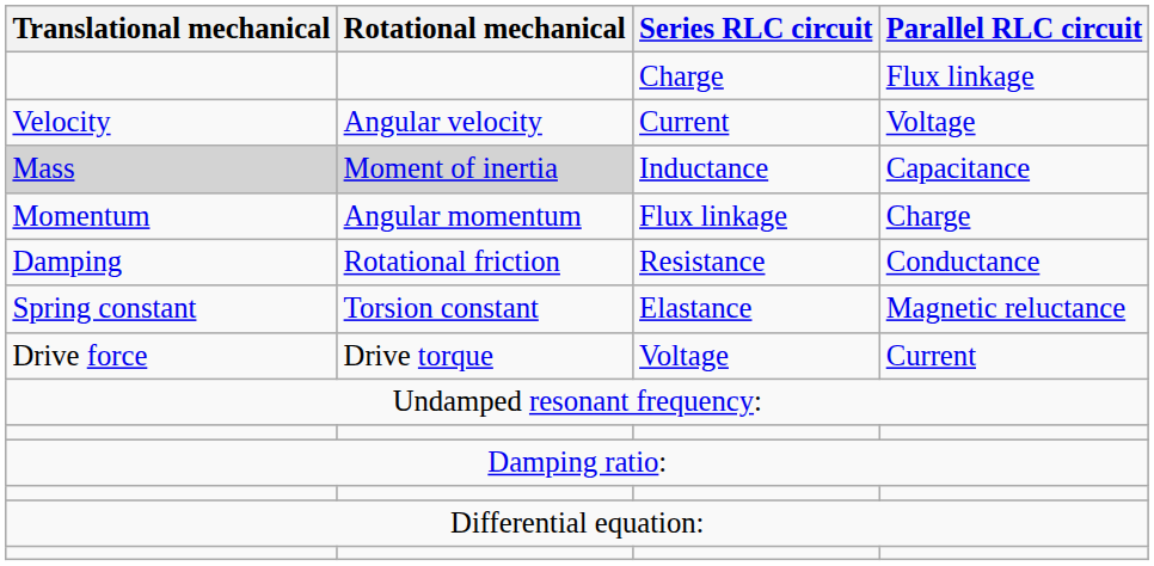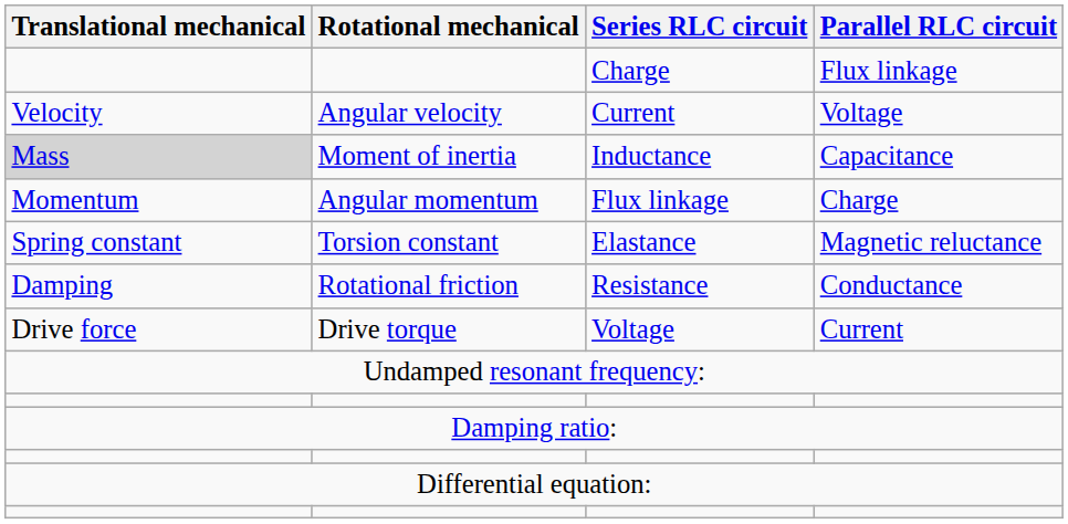 <table class="wikitable">
 <tr>
 <th>Translational mechanical</th>
 <th>Rotational mechanical</th>
 <th><a href='#'>Series RLC circuit</a></th>
 <th><a href='#'>Parallel RLC circuit</a></th>
 </tr>
 <tr>
 <td></td>
 <td></td>
 <td><a href='#'>Charge</a></td>
 <td><a href='#'>Flux linkage</a></td>
 </tr>
 <tr>
 <td><a href='#'>Velocity</a></td>
 <td><a href='#'>Angular velocity</a></td>
 <td><a href='#'>Current</a></td>
 <td><a href='#'>Voltage</a></td>
 </tr>
 <tr>
 <td style="background: lightgrey;"><a href='#'>Mass</a></td>
-<td style="background: lightgrey;"><a href='#'>Moment of inertia</a></td>
+<td><a href='#'>Moment of inertia</a></td>
 <td><a href='#'>Inductance</a></td>
 <td><a href='#'>Capacitance</a></td>
 </tr>
 <tr>
 <td><a href='#'>Momentum</a></td>
 <td><a href='#'>Angular momentum</a></td>
 <td><a href='#'>Flux linkage</a></td>
 <td><a href='#'>Charge</a></td>
 </tr>
 <tr>
+<td><a href='#'>Spring constant</a></td>
+<td><a href='#'>Torsion constant</a></td>
+<td><a href='#'>Elastance</a></td>
+<td><a href='#'>Magnetic reluctance</a></td>
+</tr>
+<tr>
 <td><a href='#'>Damping</a></td>
 <td><a href='#'>Rotational friction</a></td>
 <td><a href='#'>Resistance</a></td>
 <td><a href='#'>Conductance</a></td>
-</tr>
-<tr>
-<td><a href='#'>Spring constant</a></td>
-<td><a href='#'>Torsion constant</a></td>
-<td><a href='#'>Elastance</a></td>
-<td><a href='#'>Magnetic reluctance</a></td>
 </tr>
 <tr>
 <td>Drive <a href='#'>force</a></td>
 <td>Drive <a href='#'>torque</a></td>
 <td><a href='#'>Voltage</a></td>
 <td><a href='#'>Current</a></td>
 </tr>
 <tr>
 <td colspan="4" align="center">Undamped <a href='#'>resonant frequency</a>:</td>
 </tr>
 <tr>
 <td></td>
 <td></td>
 <td></td>
 <td></td>
 </tr>
 <tr>
 <td colspan="4" align="center"><a href='#'>Damping ratio</a>:</td>
 </tr>
 <tr>
 <td></td>
 <td></td>
 <td></td>
 <td></td>
 </tr>
 <tr>
 <td colspan="4" align="center">Differential equation:</td>
 </tr>
 <tr>
 <td></td>
 <td></td>
 <td></td>
 <td></td>
 </tr>
 </table>
